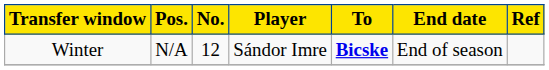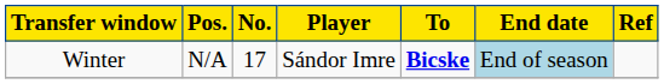 <table class="wikitable plainrowheaders sortable">
 <tr>
 <th style="background-color:#FDE500;color:black;border:1px solid #004292">Transfer window</th>
 <th style="background-color:#FDE500;color:black;border:1px solid #004292">Pos.</th>
 <th style="background-color:#FDE500;color:black;border:1px solid #004292">No.</th>
 <th style="background-color:#FDE500;color:black;border:1px solid #004292">Player</th>
 <th style="background-color:#FDE500;color:black;border:1px solid #004292">To</th>
 <th style="background-color:#FDE500;color:black;border:1px solid #004292">End date</th>
 <th style="background-color:#FDE500;color:black;border:1px solid #004292">Ref</th>
 </tr>
 <tr>
 <td style="text-align:center;">Winter</td>
 <td style="text-align:center;">N/A</td>
-<td style="text-align:center;">12</td>
+<td style="text-align:center;">17</td>
 <td style="text-align:left;"> Sándor Imre</td>
 <td style="text-align:left;"><strong><a href='#'>Bicske</a></strong></td>
-<td style="text-align:left;">End of season</td>
+<td style="background: lightblue; text-align:left;">End of season</td>
 <td></td>
 </tr>
 <tr>
 </tr>
 </table>
